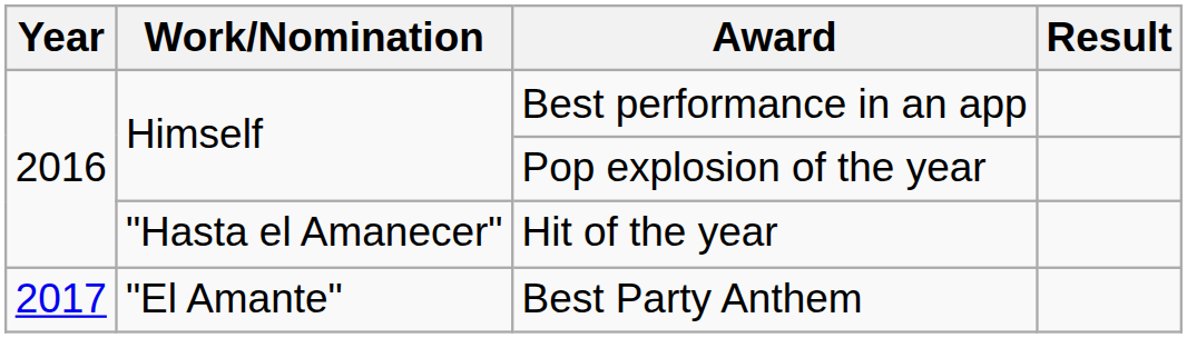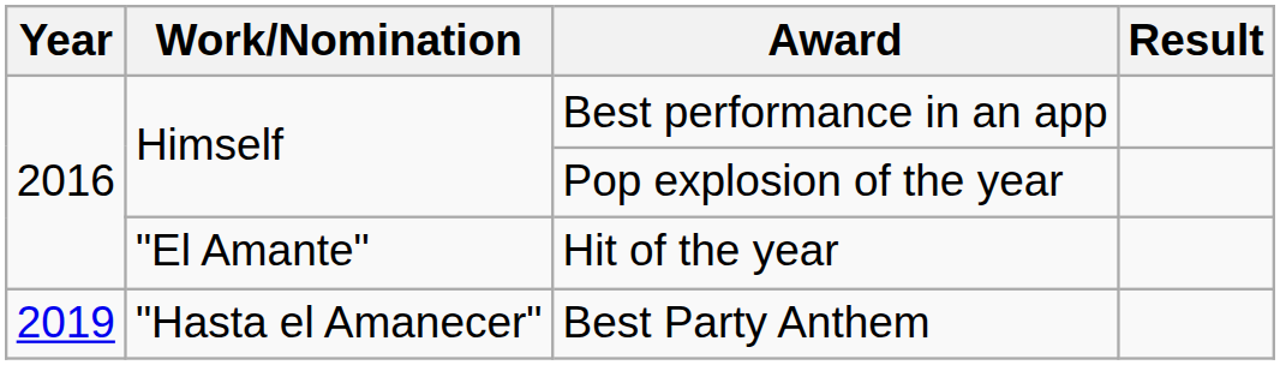 <table class="wikitable">
 <tr>
 <th>Year</th>
 <th>Work/Nomination</th>
 <th>Award</th>
 <th>Result</th>
 </tr>
 <tr>
 <td rowspan="3">2016</td>
 <td rowspan="2">Himself</td>
 <td>Best performance in an app</td>
 <td></td>
 </tr>
 <tr>
 <td>Pop explosion of the year</td>
 <td></td>
 </tr>
 <tr>
-<td>"Hasta el Amanecer"</td>
+<td>"El Amante"</td>
 <td>Hit of the year</td>
 <td></td>
 </tr>
 <tr>
-<td><a href='#'>2017</a></td>
-<td>"El Amante"</td>
+<td><a href='#'>2019</a></td>
+<td>"Hasta el Amanecer"</td>
 <td>Best Party Anthem</td>
 <td></td>
 </tr>
 </table>
